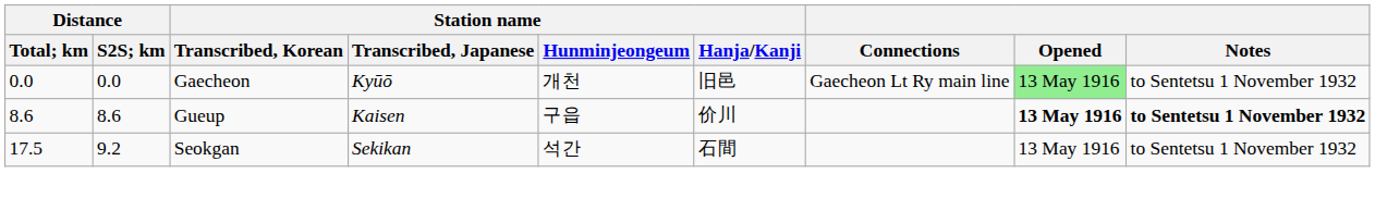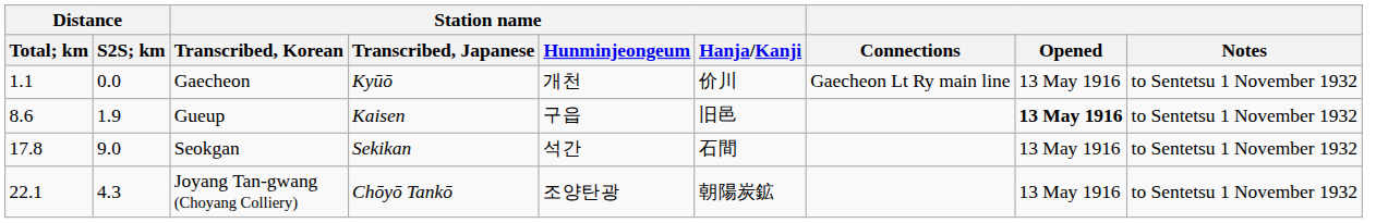 <table class="wikitable">
 <tr>
 <th colspan="2">Distance</th>
 <th colspan="4">Station name</th>
 <th colspan="3"></th>
 </tr>
 <tr>
 <th>Total; km</th>
 <th>S2S; km</th>
 <th>Transcribed, Korean</th>
 <th>Transcribed, Japanese</th>
 <th><a href='#'>Hunminjeongeum</a></th>
 <th><a href='#'>Hanja</a>/<a href='#'>Kanji</a></th>
 <th>Connections</th>
 <th>Opened</th>
 <th>Notes</th>
 </tr>
 <tr>
-<td>0.0</td>
+<td>1.1</td>
 <td>0.0</td>
 <td>Gaecheon</td>
 <td><em>Kyūō</em></td>
 <td>개천</td>
-<td>旧邑</td>
+<td>价川</td>
 <td>Gaecheon Lt Ry main line</td>
-<td style="background: lightgreen;">13 May 1916</td>
+<td>13 May 1916</td>
 <td>to Sentetsu 1 November 1932</td>
 </tr>
 <tr>
 <td>8.6</td>
-<td>8.6</td>
+<td>1.9</td>
 <td>Gueup</td>
 <td><em>Kaisen</em></td>
 <td>구읍</td>
-<td>价川</td>
+<td>旧邑</td>
 <td></td>
 <td><strong>13 May 1916</strong></td>
-<td><strong>to Sentetsu 1 November 1932</strong></td>
+<td>to Sentetsu 1 November 1932</td>
 </tr>
 <tr>
-<td>17.5</td>
-<td>9.2</td>
+<td>17.8</td>
+<td>9.0</td>
 <td>Seokgan</td>
 <td><em>Sekikan</em></td>
 <td>석간</td>
 <td>石間</td>
 <td></td>
 <td>13 May 1916</td>
 <td>to Sentetsu 1 November 1932</td>
 </tr>
+<tr>
+<td>22.1</td>
+<td>4.3</td>
+<td>Joyang Tan-gwang<br><small>(Choyang Colliery)</small></td>
+<td><em>Chōyō Tankō</em></td>
+<td>조양탄광</td>
+<td>朝陽炭鉱</td>
+<td></td>
+<td>13 May 1916</td>
+<td>to Sentetsu 1 November 1932</td>
+</tr>
 </table>
